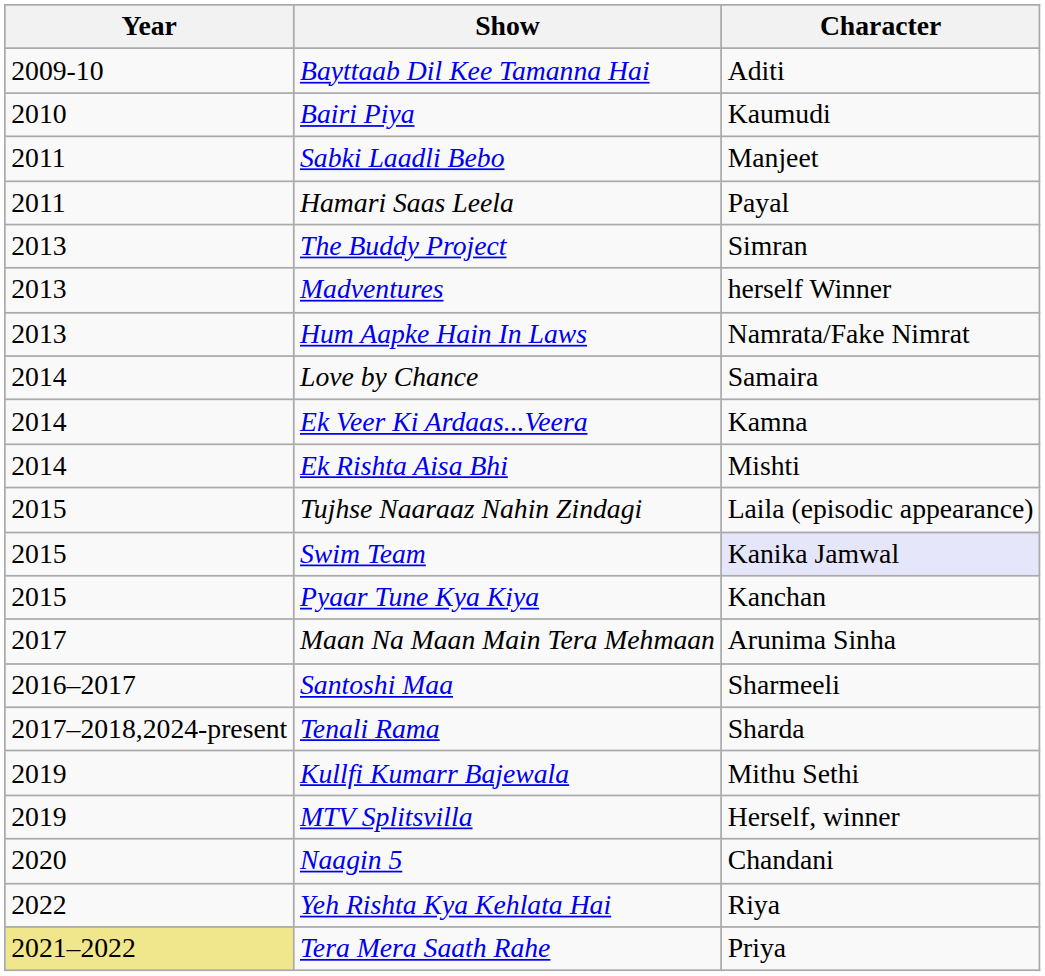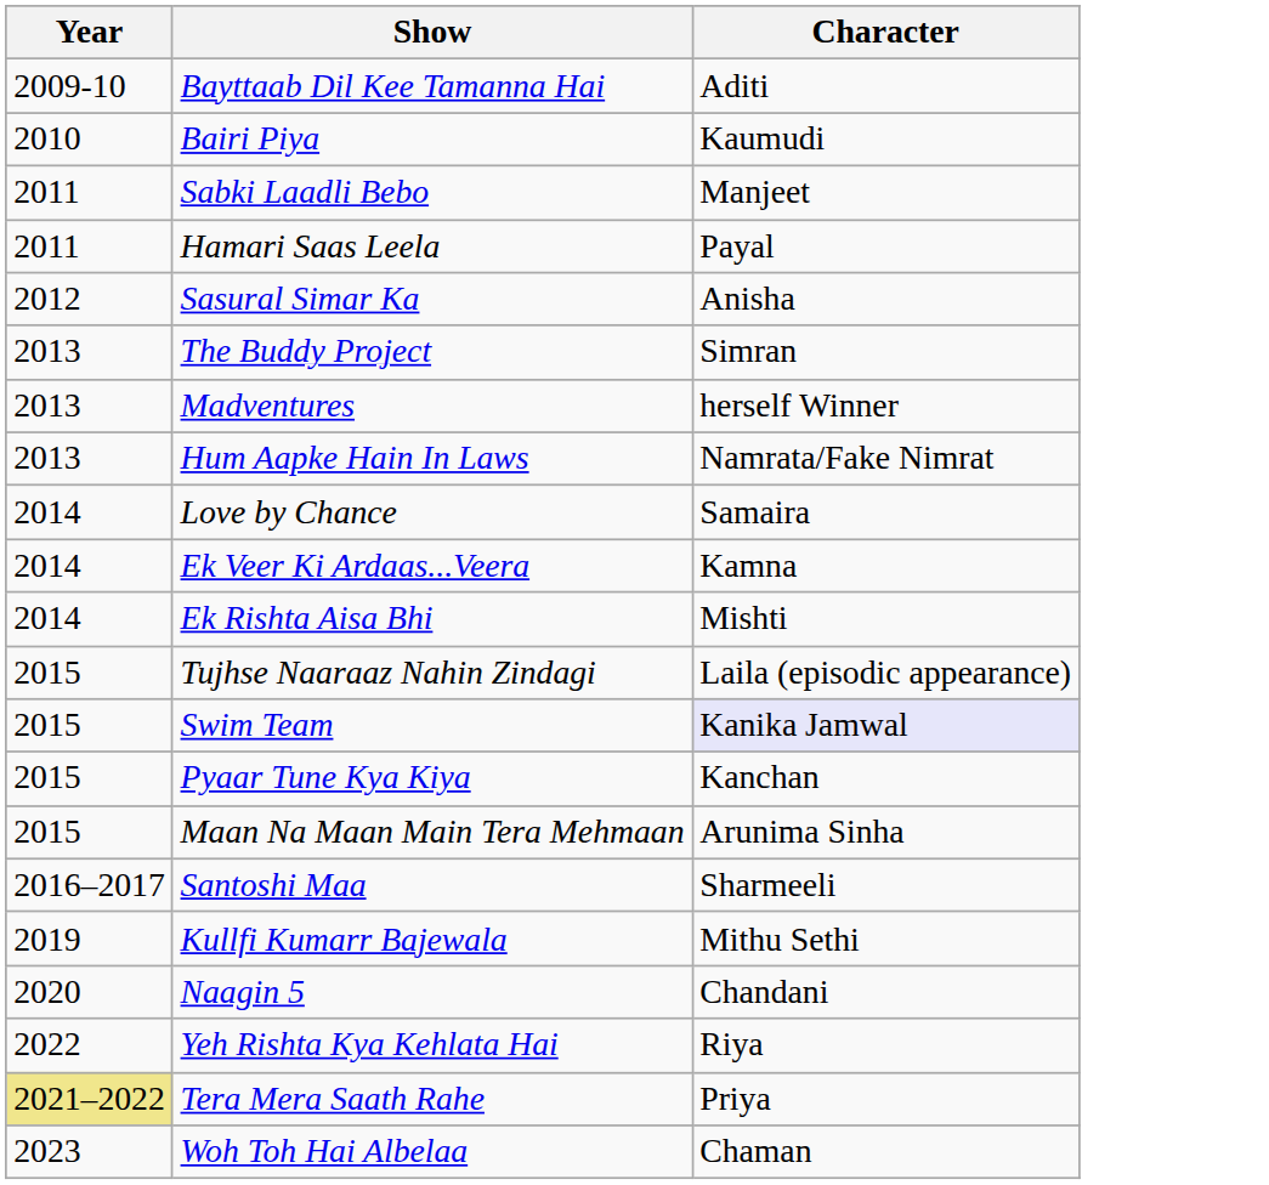 <table class="wikitable">
 <tr>
 <th>Year</th>
 <th>Show</th>
 <th>Character</th>
 </tr>
 <tr>
 <td>2009-10</td>
 <td><em><a href='#'>Bayttaab Dil Kee Tamanna Hai</a></em></td>
 <td>Aditi</td>
 </tr>
 <tr>
 <td>2010</td>
 <td><em><a href='#'>Bairi Piya</a></em></td>
 <td>Kaumudi</td>
 </tr>
 <tr>
 <td>2011</td>
 <td><em><a href='#'>Sabki Laadli Bebo</a></em></td>
 <td>Manjeet</td>
 </tr>
 <tr>
 <td>2011</td>
 <td><em>Hamari Saas Leela</em></td>
 <td>Payal</td>
+</tr>
+<tr>
+<td>2012</td>
+<td><em><a href='#'>Sasural Simar Ka</a></em></td>
+<td>Anisha</td>
 </tr>
 <tr>
 <td>2013</td>
 <td><em><a href='#'>The Buddy Project</a></em></td>
 <td>Simran</td>
 </tr>
 <tr>
 <td>2013</td>
 <td><a href='#'><em>Madventures</em></a></td>
 <td>herself Winner</td>
 </tr>
 <tr>
 <td>2013</td>
 <td><em><a href='#'>Hum Aapke Hain In Laws</a></em></td>
 <td>Namrata/Fake Nimrat</td>
 </tr>
 <tr>
 <td>2014</td>
 <td><em>Love by Chance</em></td>
 <td>Samaira</td>
 </tr>
 <tr>
 <td>2014</td>
 <td><em><a href='#'>Ek Veer Ki Ardaas...Veera</a></em></td>
 <td>Kamna</td>
 </tr>
 <tr>
 <td>2014</td>
 <td><em><a href='#'>Ek Rishta Aisa Bhi</a></em></td>
 <td>Mishti</td>
 </tr>
 <tr>
 <td>2015</td>
 <td><em>Tujhse Naaraaz Nahin Zindagi</em></td>
 <td>Laila (episodic appearance)</td>
 </tr>
 <tr>
 <td>2015</td>
 <td><em><a href='#'>Swim Team</a></em></td>
 <td style="background: lavender;">Kanika Jamwal</td>
 </tr>
 <tr>
 <td>2015</td>
 <td><em><a href='#'>Pyaar Tune Kya Kiya</a></em></td>
 <td>Kanchan</td>
 </tr>
 <tr>
-<td>2017</td>
+<td>2015</td>
 <td><em>Maan Na Maan Main Tera Mehmaan</em></td>
 <td>Arunima Sinha</td>
 </tr>
 <tr>
 <td>2016–2017</td>
 <td><em><a href='#'>Santoshi Maa</a></em></td>
 <td>Sharmeeli</td>
 </tr>
 <tr>
-<td>2017–2018,2024-present</td>
-<td><em><a href='#'>Tenali Rama</a></em></td>
-<td>Sharda</td>
-</tr>
-<tr>
 <td>2019</td>
 <td><em><a href='#'>Kullfi Kumarr Bajewala</a></em></td>
 <td>Mithu Sethi</td>
-</tr>
-<tr>
-<td>2019</td>
-<td><em><a href='#'>MTV Splitsvilla</a></em></td>
-<td>Herself, winner</td>
 </tr>
 <tr>
 <td>2020</td>
 <td><a href='#'><em>Naagin 5</em></a></td>
 <td>Chandani</td>
 </tr>
 <tr>
 <td>2022</td>
 <td><em><a href='#'>Yeh Rishta Kya Kehlata Hai</a></em></td>
 <td>Riya</td>
 </tr>
 <tr>
 <td style="background: khaki;">2021–2022</td>
 <td><em><a href='#'>Tera Mera Saath Rahe</a></em></td>
 <td>Priya</td>
 </tr>
+<tr>
+<td>2023</td>
+<td><em><a href='#'>Woh Toh Hai Albelaa</a></em></td>
+<td>Chaman</td>
+</tr>
 </table>
